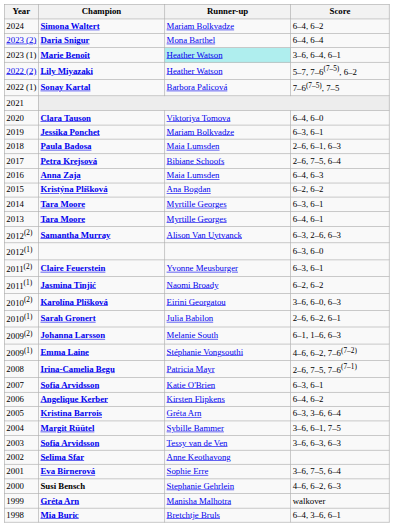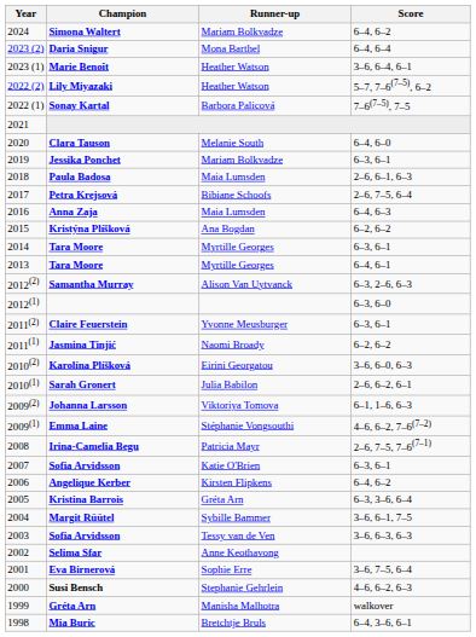 <table class="wikitable" style="font-size:90%">
 <tr>
 <th>Year</th>
 <th width="200">Champion</th>
 <th width="200">Runner-up</th>
 <th width="155">Score</th>
 </tr>
 <tr>
 <td>2024</td>
 <td> <strong><a href='#'>Simona Waltert</a></strong></td>
 <td> <a href='#'>Mariam Bolkvadze</a></td>
 <td>6–4, 6–2</td>
 </tr>
 <tr>
 <td><a href='#'>2023 (2)</a></td>
 <td> <strong><a href='#'>Daria Snigur</a></strong></td>
 <td> <a href='#'>Mona Barthel</a></td>
 <td>6–4, 6–4</td>
 </tr>
 <tr>
 <td>2023 (1)</td>
 <td> <strong><a href='#'>Marie Benoît</a></strong></td>
-<td style="background: paleturquoise;"> <a href='#'>Heather Watson</a></td>
+<td> <a href='#'>Heather Watson</a></td>
 <td>3–6, 6–4, 6–1</td>
 </tr>
 <tr>
 <td><a href='#'>2022 (2)</a></td>
 <td> <strong><a href='#'>Lily Miyazaki</a></strong></td>
 <td> <a href='#'>Heather Watson</a></td>
 <td>5–7, 7–6<sup>(7–5)</sup>, 6–2</td>
 </tr>
 <tr>
 <td>2022 (1)</td>
 <td> <strong><a href='#'>Sonay Kartal</a></strong></td>
 <td> <a href='#'>Barbora Palicová</a></td>
 <td>7–6<sup>(7–5)</sup>, 7–5</td>
 </tr>
 <tr>
 <td>2021</td>
 <td colspan=3 bgcolor="#ededed"></td>
 </tr>
 <tr>
 <td>2020</td>
 <td> <strong><a href='#'>Clara Tauson</a></strong></td>
-<td> <a href='#'>Viktoriya Tomova</a></td>
+<td> <a href='#'>Melanie South</a></td>
 <td>6–4, 6–0</td>
 </tr>
 <tr>
 <td>2019</td>
 <td> <strong><a href='#'>Jessika Ponchet</a></strong></td>
 <td> <a href='#'>Mariam Bolkvadze</a></td>
 <td>6–3, 6–1</td>
 </tr>
 <tr>
 <td>2018</td>
 <td> <strong><a href='#'>Paula Badosa</a></strong></td>
 <td> <a href='#'>Maia Lumsden</a></td>
 <td>2–6, 6–1, 6–3</td>
 </tr>
 <tr>
 <td>2017</td>
 <td> <strong><a href='#'>Petra Krejsová</a></strong></td>
 <td> <a href='#'>Bibiane Schoofs</a></td>
 <td>2–6, 7–5, 6–4</td>
 </tr>
 <tr>
 <td>2016</td>
 <td> <strong><a href='#'>Anna Zaja</a></strong></td>
 <td> <a href='#'>Maia Lumsden</a></td>
 <td>6–4, 6–3</td>
 </tr>
 <tr>
 <td>2015</td>
 <td> <strong><a href='#'>Kristýna Plíšková</a></strong></td>
 <td> <a href='#'>Ana Bogdan</a></td>
 <td>6–2, 6–2</td>
 </tr>
 <tr>
 <td>2014</td>
 <td> <strong><a href='#'>Tara Moore</a></strong></td>
 <td> <a href='#'>Myrtille Georges</a></td>
 <td>6–3, 6–1</td>
 </tr>
 <tr>
 <td>2013</td>
 <td> <strong><a href='#'>Tara Moore</a></strong></td>
 <td> <a href='#'>Myrtille Georges</a></td>
 <td>6–4, 6–1</td>
 </tr>
 <tr>
 <td>2012<sup>(2)</sup></td>
 <td> <strong><a href='#'>Samantha Murray</a></strong></td>
 <td> <a href='#'>Alison Van Uytvanck</a></td>
 <td>6–3, 2–6, 6–3</td>
 </tr>
 <tr>
 <td>2012<sup>(1)</sup></td>
 <td></td>
 <td></td>
 <td>6–3, 6–0</td>
 </tr>
 <tr>
 <td>2011<sup>(2)</sup></td>
 <td> <strong><a href='#'>Claire Feuerstein</a></strong></td>
 <td> <a href='#'>Yvonne Meusburger</a></td>
 <td>6–3, 6–1</td>
 </tr>
 <tr>
 <td>2011<sup>(1)</sup></td>
 <td> <strong><a href='#'>Jasmina Tinjić</a></strong></td>
 <td> <a href='#'>Naomi Broady</a></td>
 <td>6–2, 6–2</td>
 </tr>
 <tr>
 <td>2010<sup>(2)</sup></td>
 <td> <strong><a href='#'>Karolína Plíšková</a></strong></td>
 <td> <a href='#'>Eirini Georgatou</a></td>
 <td>3–6, 6–0, 6–3</td>
 </tr>
 <tr>
 <td>2010<sup>(1)</sup></td>
 <td> <strong><a href='#'>Sarah Gronert</a></strong></td>
 <td> <a href='#'>Julia Babilon</a></td>
 <td>2–6, 6–2, 6–1</td>
 </tr>
 <tr>
 <td>2009<sup>(2)</sup></td>
 <td> <strong><a href='#'>Johanna Larsson</a></strong></td>
-<td> <a href='#'>Melanie South</a></td>
+<td> <a href='#'>Viktoriya Tomova</a></td>
 <td>6–1, 1–6, 6–3</td>
 </tr>
 <tr>
 <td>2009<sup>(1)</sup></td>
 <td> <strong><a href='#'>Emma Laine</a></strong></td>
 <td> <a href='#'>Stéphanie Vongsouthi</a></td>
 <td>4–6, 6–2, 7–6<sup>(7–2)</sup></td>
 </tr>
 <tr>
 <td>2008</td>
 <td> <strong><a href='#'>Irina-Camelia Begu</a></strong></td>
 <td> <a href='#'>Patricia Mayr</a></td>
 <td>2–6, 7–5, 7–6<sup>(7–1)</sup></td>
 </tr>
 <tr>
 <td>2007</td>
 <td> <strong><a href='#'>Sofia Arvidsson</a></strong></td>
 <td> <a href='#'>Katie O'Brien</a></td>
 <td>6–3, 6–1</td>
 </tr>
 <tr>
 <td>2006</td>
 <td> <strong><a href='#'>Angelique Kerber</a></strong></td>
 <td> <a href='#'>Kirsten Flipkens</a></td>
 <td>6–4, 6–2</td>
 </tr>
 <tr>
 <td>2005</td>
 <td> <strong><a href='#'>Kristina Barrois</a></strong></td>
 <td> <a href='#'>Gréta Arn</a></td>
 <td>6–3, 3–6, 6–4</td>
 </tr>
 <tr>
 <td>2004</td>
 <td> <strong><a href='#'>Margit Rüütel</a></strong></td>
 <td> <a href='#'>Sybille Bammer</a></td>
 <td>3–6, 6–1, 7–5</td>
 </tr>
 <tr>
 <td>2003</td>
 <td> <strong><a href='#'>Sofia Arvidsson</a></strong></td>
 <td> <a href='#'>Tessy van de Ven</a></td>
 <td>3–6, 6–3, 6–3</td>
 </tr>
 <tr>
 <td>2002</td>
 <td> <strong><a href='#'>Selima Sfar</a></strong></td>
 <td> <a href='#'>Anne Keothavong</a></td>
 <td></td>
 </tr>
 <tr>
 <td>2001</td>
 <td> <strong><a href='#'>Eva Birnerová</a></strong></td>
 <td> <a href='#'>Sophie Erre</a></td>
 <td>3–6, 7–5, 6–4</td>
 </tr>
 <tr>
 <td>2000</td>
 <td> <strong>Susi Bensch</strong></td>
 <td> <a href='#'>Stephanie Gehrlein</a></td>
 <td>4–6, 6–2, 6–3</td>
 </tr>
 <tr>
 <td>1999</td>
 <td> <strong><a href='#'>Gréta Arn</a></strong></td>
 <td> <a href='#'>Manisha Malhotra</a></td>
 <td>walkover</td>
 </tr>
 <tr>
 <td>1998</td>
 <td> <strong><a href='#'>Mia Buric</a></strong></td>
 <td> <a href='#'>Bretchtje Bruls</a></td>
 <td>6–4, 3–6, 6–1</td>
 </tr>
 </table>
